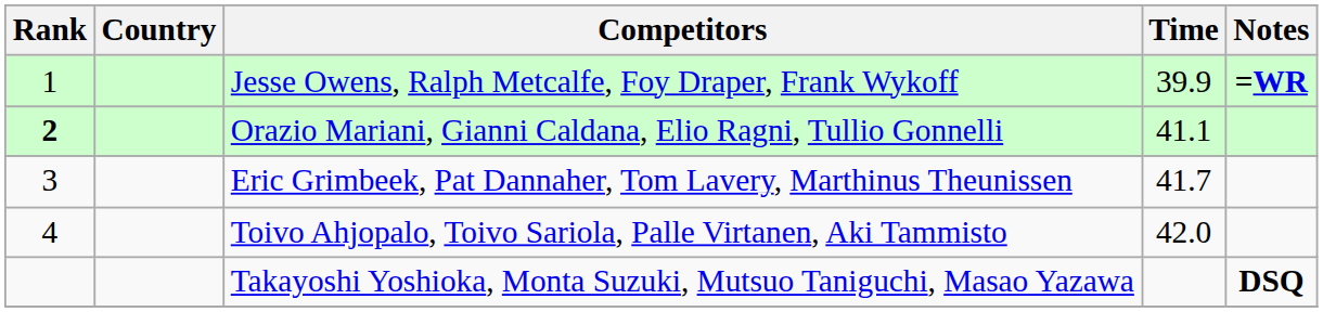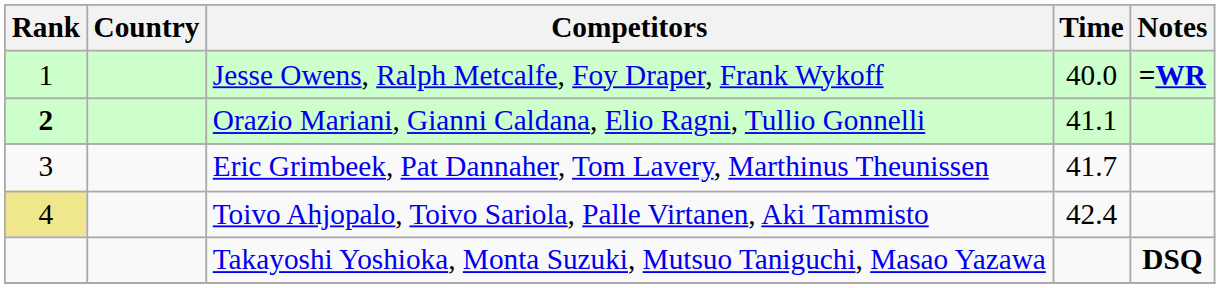 <table class="wikitable sortable" style="text-align:center">
 <tr>
 <th>Rank</th>
 <th>Country</th>
 <th>Competitors</th>
 <th>Time</th>
 <th>Notes</th>
 </tr>
 <tr bgcolor=ccffcc>
 <td>1</td>
 <td align=left></td>
 <td align=left><a href='#'>Jesse Owens</a>, <a href='#'>Ralph Metcalfe</a>, <a href='#'>Foy Draper</a>, <a href='#'>Frank Wykoff</a></td>
-<td>39.9</td>
+<td>40.0</td>
 <td><strong>=<a href='#'>WR</a></strong></td>
 </tr>
 <tr bgcolor=ccffcc>
 <td><strong>2</strong></td>
 <td align=left></td>
 <td align=left><a href='#'>Orazio Mariani</a>, <a href='#'>Gianni Caldana</a>, <a href='#'>Elio Ragni</a>, <a href='#'>Tullio Gonnelli</a></td>
 <td>41.1</td>
 <td></td>
 </tr>
 <tr>
 <td>3</td>
 <td align=left></td>
 <td align=left><a href='#'>Eric Grimbeek</a>, <a href='#'>Pat Dannaher</a>, <a href='#'>Tom Lavery</a>, <a href='#'>Marthinus Theunissen</a></td>
 <td>41.7</td>
 <td></td>
 </tr>
 <tr>
-<td>4</td>
+<td style="background: khaki;">4</td>
 <td align=left></td>
 <td align=left><a href='#'>Toivo Ahjopalo</a>, <a href='#'>Toivo Sariola</a>, <a href='#'>Palle Virtanen</a>, <a href='#'>Aki Tammisto</a></td>
-<td>42.0</td>
+<td>42.4</td>
 <td></td>
 </tr>
 <tr>
 <td></td>
 <td align=left></td>
 <td align=left><a href='#'>Takayoshi Yoshioka</a>, <a href='#'>Monta Suzuki</a>, <a href='#'>Mutsuo Taniguchi</a>, <a href='#'>Masao Yazawa</a></td>
 <td></td>
 <td><strong>DSQ</strong></td>
 </tr>
 <tr>
 </tr>
 </table>
